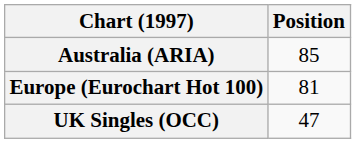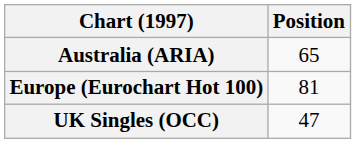 <table class="wikitable sortable plainrowheaders" style="text-align:center">
 <tr>
 <th>Chart (1997)</th>
 <th>Position</th>
 </tr>
 <tr>
 <th scope="row">Australia (ARIA)</th>
-<td>85</td>
+<td>65</td>
 </tr>
 <tr>
 <th scope="row">Europe (Eurochart Hot 100)</th>
 <td>81</td>
 </tr>
 <tr>
 <th scope="row">UK Singles (OCC)</th>
 <td>47</td>
 </tr>
 </table>
